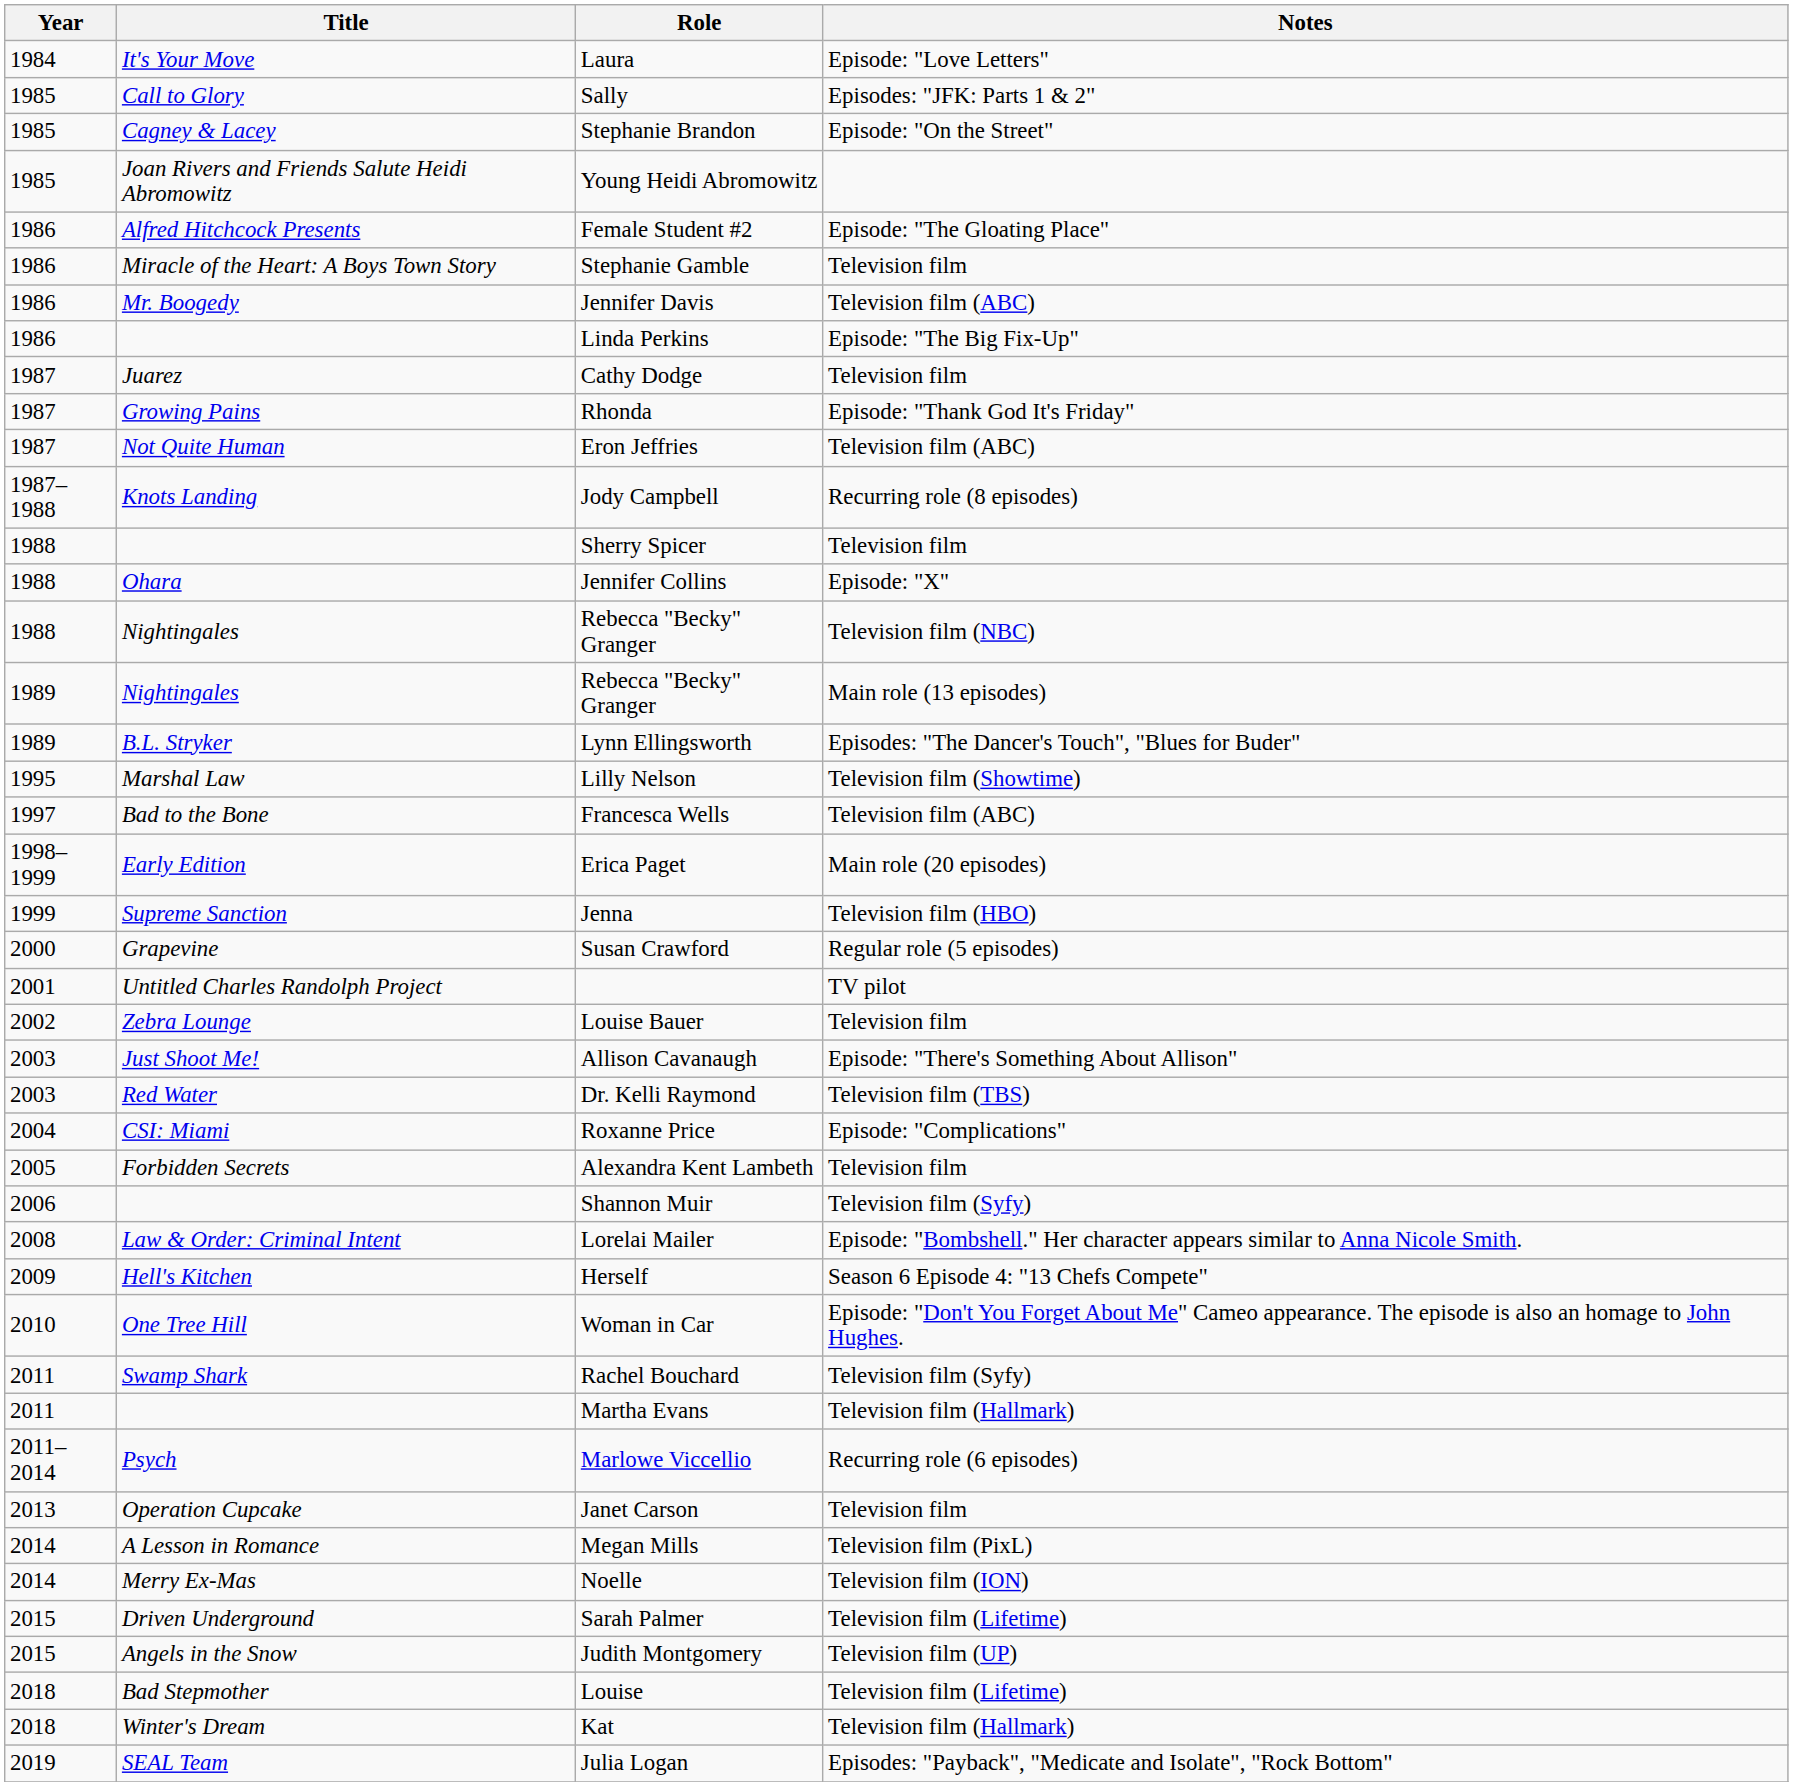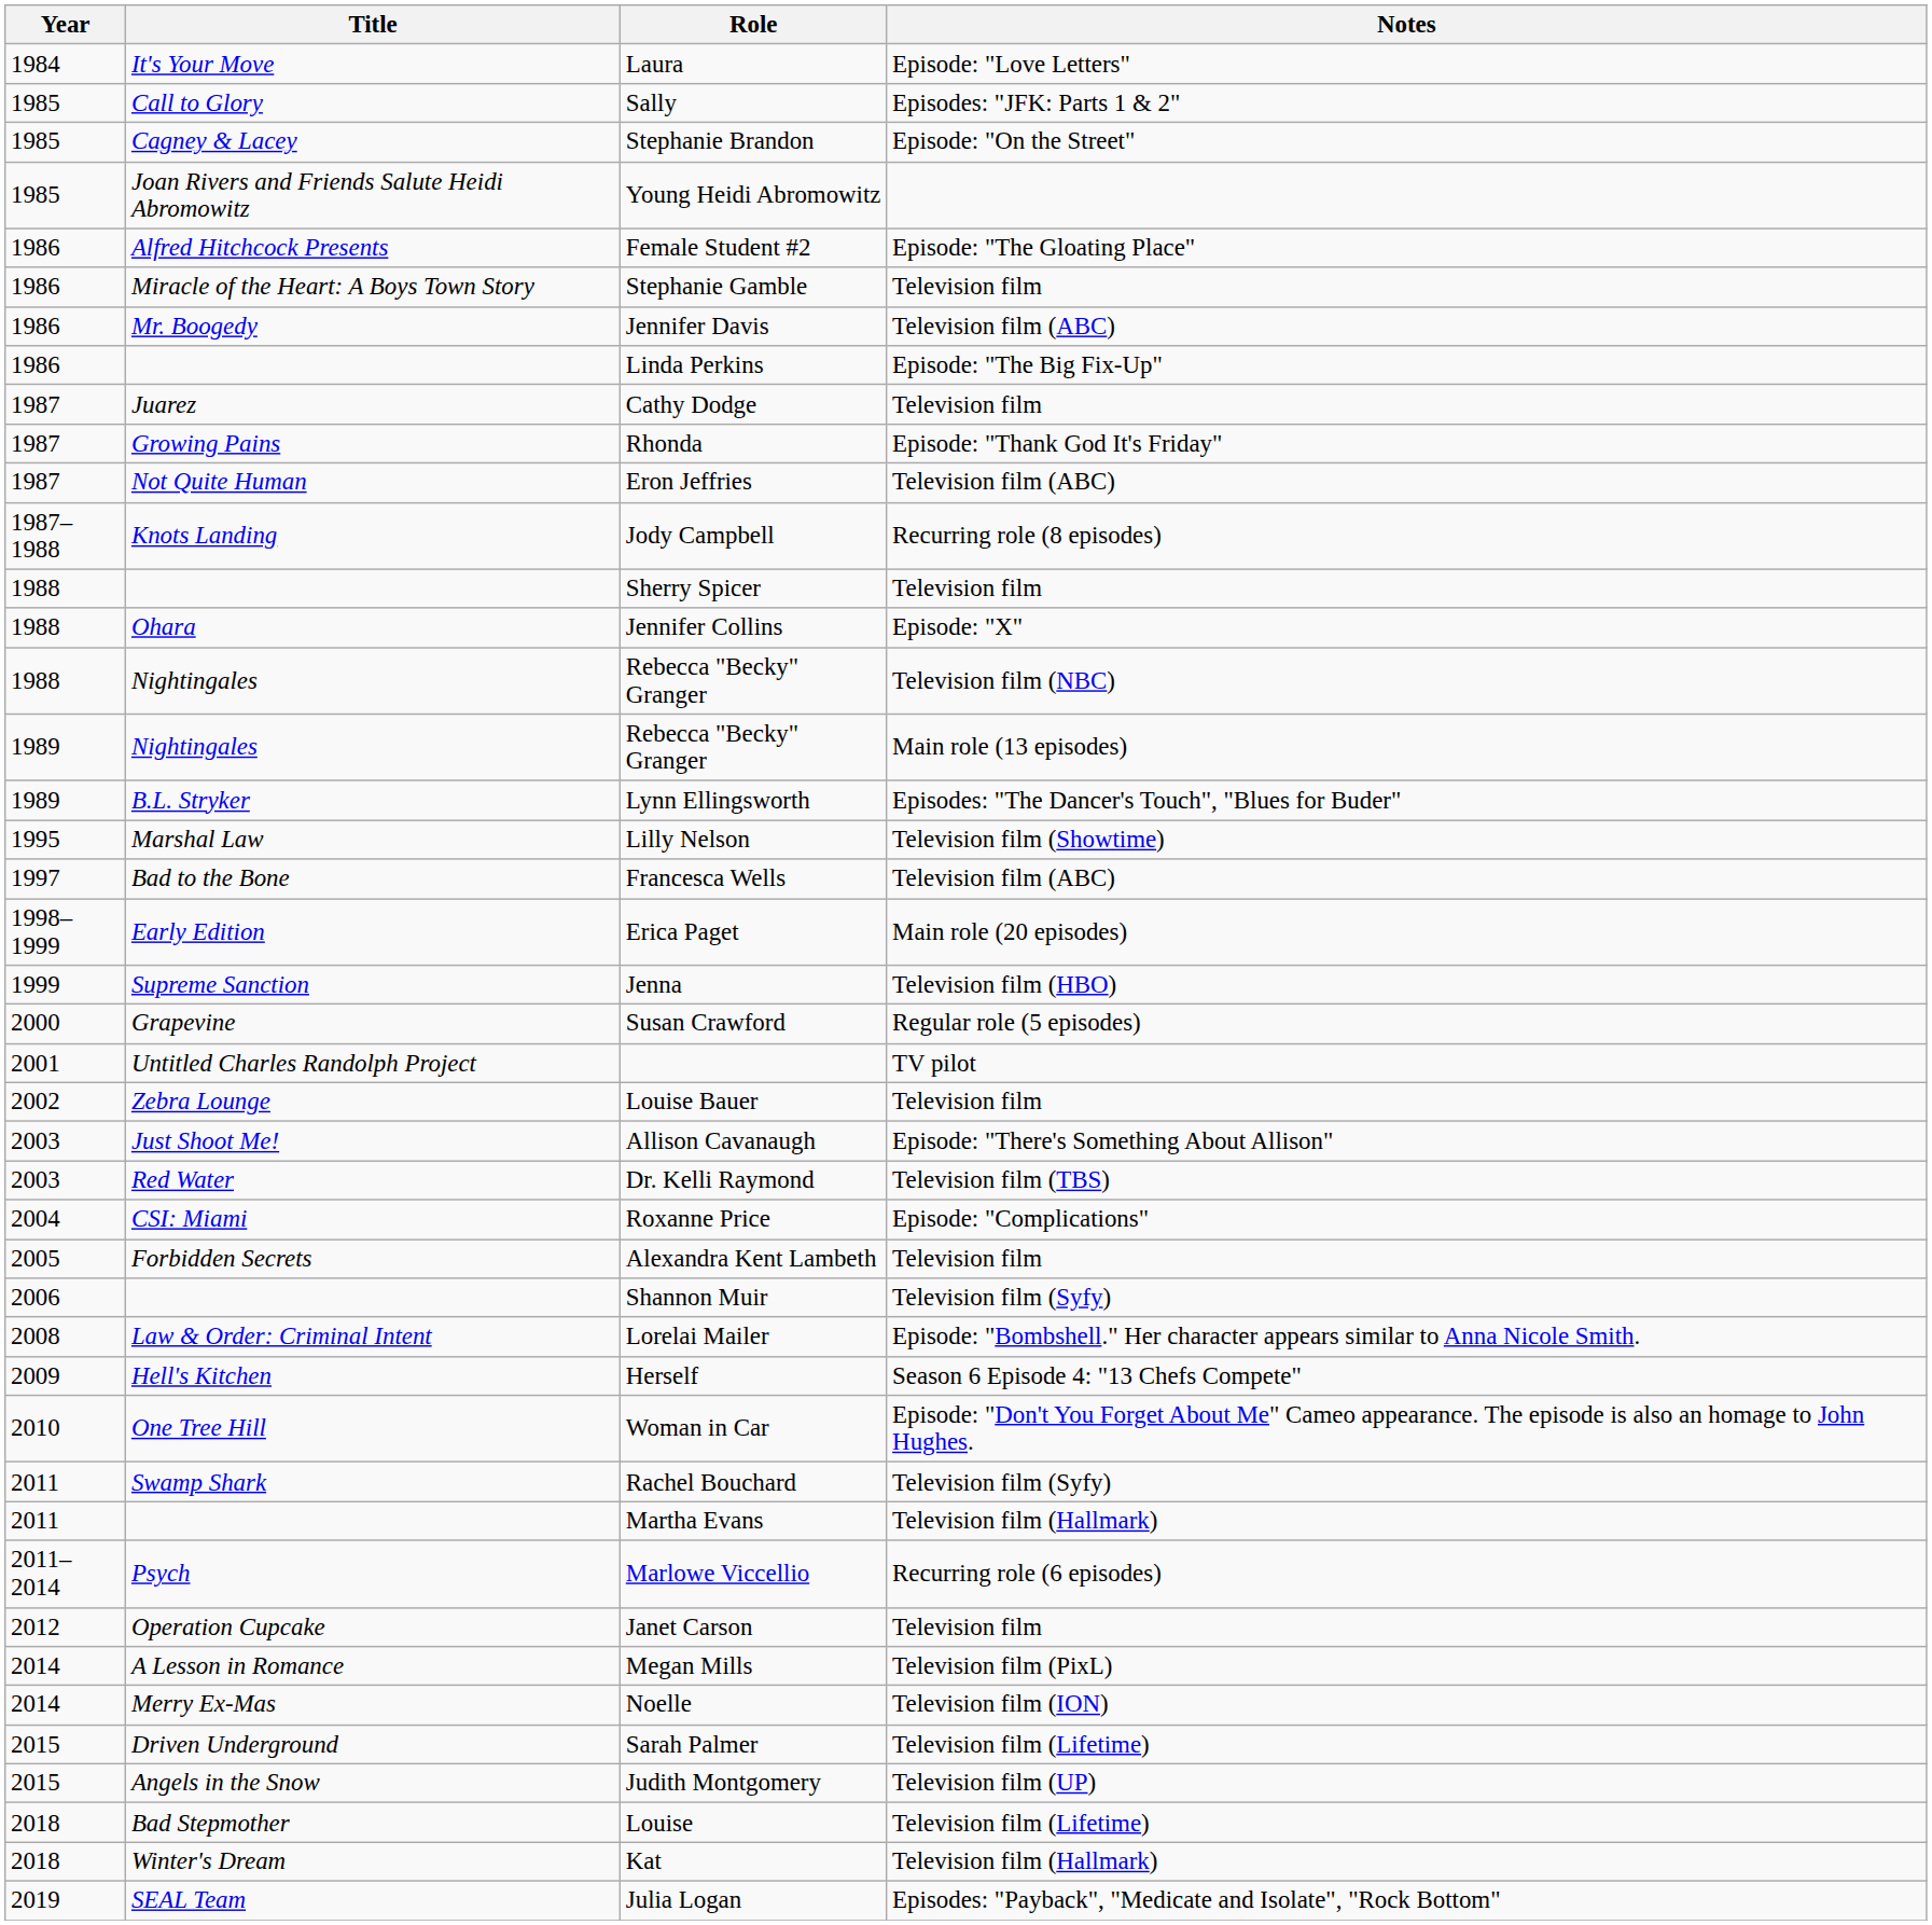 <table class="wikitable sortable">
 <tr>
 <th>Year</th>
 <th>Title</th>
 <th>Role</th>
 <th class="unsortable">Notes</th>
 </tr>
 <tr>
 <td>1984</td>
 <td><em><a href='#'>It's Your Move</a></em></td>
 <td>Laura</td>
 <td>Episode: "Love Letters"</td>
 </tr>
 <tr>
 <td>1985</td>
 <td><em><a href='#'>Call to Glory</a></em></td>
 <td>Sally</td>
 <td>Episodes: "JFK: Parts 1 & 2"</td>
 </tr>
 <tr>
 <td>1985</td>
 <td><em><a href='#'>Cagney & Lacey</a></em></td>
 <td>Stephanie Brandon</td>
 <td>Episode: "On the Street"</td>
 </tr>
 <tr>
 <td>1985</td>
 <td><em>Joan Rivers and Friends Salute Heidi Abromowitz</em></td>
 <td>Young Heidi Abromowitz</td>
 </tr>
 <tr>
 <td>1986</td>
 <td><em><a href='#'>Alfred Hitchcock Presents</a></em></td>
 <td>Female Student #2</td>
 <td>Episode: "The Gloating Place"</td>
 </tr>
 <tr>
 <td>1986</td>
 <td><em>Miracle of the Heart: A Boys Town Story</em></td>
 <td>Stephanie Gamble</td>
 <td>Television film</td>
 </tr>
 <tr>
 <td>1986</td>
 <td><em><a href='#'>Mr. Boogedy</a></em></td>
 <td>Jennifer Davis</td>
 <td>Television film (<a href='#'>ABC</a>)</td>
 </tr>
 <tr>
 <td>1986</td>
 <td><em></em></td>
 <td>Linda Perkins</td>
 <td>Episode: "The Big Fix-Up"</td>
 </tr>
 <tr>
 <td>1987</td>
 <td><em>Juarez</em></td>
 <td>Cathy Dodge</td>
 <td>Television film</td>
 </tr>
 <tr>
 <td>1987</td>
 <td><em><a href='#'>Growing Pains</a></em></td>
 <td>Rhonda</td>
 <td>Episode: "Thank God It's Friday"</td>
 </tr>
 <tr>
 <td>1987</td>
 <td><em><a href='#'>Not Quite Human</a></em></td>
 <td>Eron Jeffries</td>
 <td>Television film (ABC)</td>
 </tr>
 <tr>
 <td>1987–1988</td>
 <td><em><a href='#'>Knots Landing</a></em></td>
 <td>Jody Campbell</td>
 <td>Recurring role (8 episodes)</td>
 </tr>
 <tr>
 <td>1988</td>
 <td><em></em></td>
 <td>Sherry Spicer</td>
 <td>Television film</td>
 </tr>
 <tr>
 <td>1988</td>
 <td><em><a href='#'>Ohara</a></em></td>
 <td>Jennifer Collins</td>
 <td>Episode: "X"</td>
 </tr>
 <tr>
 <td>1988</td>
 <td><em>Nightingales</em></td>
 <td>Rebecca "Becky" Granger</td>
 <td>Television film (<a href='#'>NBC</a>)</td>
 </tr>
 <tr>
 <td>1989</td>
 <td><em><a href='#'>Nightingales</a></em></td>
 <td>Rebecca "Becky" Granger</td>
 <td>Main role (13 episodes)</td>
 </tr>
 <tr>
 <td>1989</td>
 <td><em><a href='#'>B.L. Stryker</a></em></td>
 <td>Lynn Ellingsworth</td>
 <td>Episodes: "The Dancer's Touch", "Blues for Buder"</td>
 </tr>
 <tr>
 <td>1995</td>
 <td><em>Marshal Law</em></td>
 <td>Lilly Nelson</td>
 <td>Television film (<a href='#'>Showtime</a>)</td>
 </tr>
 <tr>
 <td>1997</td>
 <td><em>Bad to the Bone</em></td>
 <td>Francesca Wells</td>
 <td>Television film (ABC)</td>
 </tr>
 <tr>
 <td>1998–1999</td>
 <td><em><a href='#'>Early Edition</a></em></td>
 <td>Erica Paget</td>
 <td>Main role (20 episodes)</td>
 </tr>
 <tr>
 <td>1999</td>
 <td><em><a href='#'>Supreme Sanction</a></em></td>
 <td>Jenna</td>
 <td>Television film (<a href='#'>HBO</a>)</td>
 </tr>
 <tr>
 <td>2000</td>
 <td><em>Grapevine</em></td>
 <td>Susan Crawford</td>
 <td>Regular role (5 episodes)</td>
 </tr>
 <tr>
 <td>2001</td>
 <td><em>Untitled Charles Randolph Project</em></td>
 <td></td>
 <td>TV pilot</td>
 </tr>
 <tr>
 <td>2002</td>
 <td><em><a href='#'>Zebra Lounge</a></em></td>
 <td>Louise Bauer</td>
 <td>Television film</td>
 </tr>
 <tr>
 <td>2003</td>
 <td><em><a href='#'>Just Shoot Me!</a></em></td>
 <td>Allison Cavanaugh</td>
 <td>Episode: "There's Something About Allison"</td>
 </tr>
 <tr>
 <td>2003</td>
 <td><em><a href='#'>Red Water</a></em></td>
 <td>Dr. Kelli Raymond</td>
 <td>Television film (<a href='#'>TBS</a>)</td>
 </tr>
 <tr>
 <td>2004</td>
 <td><em><a href='#'>CSI: Miami</a></em></td>
 <td>Roxanne Price</td>
 <td>Episode: "Complications"</td>
 </tr>
 <tr>
 <td>2005</td>
 <td><em>Forbidden Secrets</em></td>
 <td>Alexandra Kent Lambeth</td>
 <td>Television film</td>
 </tr>
 <tr>
 <td>2006</td>
 <td><em></em></td>
 <td>Shannon Muir</td>
 <td>Television film (<a href='#'>Syfy</a>)</td>
 </tr>
 <tr>
 <td>2008</td>
 <td><em><a href='#'>Law & Order: Criminal Intent</a></em></td>
 <td>Lorelai Mailer</td>
 <td>Episode: "<a href='#'>Bombshell</a>." Her character appears similar to <a href='#'>Anna Nicole Smith</a>.</td>
 </tr>
 <tr>
 <td>2009</td>
 <td><em><a href='#'>Hell's Kitchen</a></em></td>
 <td>Herself</td>
 <td>Season 6 Episode 4: "13 Chefs Compete"</td>
 </tr>
 <tr>
 <td>2010</td>
 <td><em><a href='#'>One Tree Hill</a></em></td>
 <td>Woman in Car</td>
 <td>Episode: "<a href='#'>Don't You Forget About Me</a>" Cameo appearance. The episode is also an homage to <a href='#'>John Hughes</a>.</td>
 </tr>
 <tr>
 <td>2011</td>
 <td><em><a href='#'>Swamp Shark</a></em></td>
 <td>Rachel Bouchard</td>
 <td>Television film (Syfy)</td>
 </tr>
 <tr>
 <td>2011</td>
 <td><em></em></td>
 <td>Martha Evans</td>
 <td>Television film (<a href='#'>Hallmark</a>)</td>
 </tr>
 <tr>
 <td>2011–2014</td>
 <td><em><a href='#'>Psych</a></em></td>
 <td><a href='#'>Marlowe Viccellio</a></td>
 <td>Recurring role (6 episodes)</td>
 </tr>
 <tr>
-<td>2013</td>
+<td>2012</td>
 <td><em>Operation Cupcake</em></td>
 <td>Janet Carson</td>
 <td>Television film</td>
 </tr>
 <tr>
 <td>2014</td>
 <td><em>A Lesson in Romance</em></td>
 <td>Megan Mills</td>
 <td>Television film (PixL)</td>
 </tr>
 <tr>
 <td>2014</td>
 <td><em>Merry Ex-Mas</em></td>
 <td>Noelle</td>
 <td>Television film (<a href='#'>ION</a>)</td>
 </tr>
 <tr>
 <td>2015</td>
 <td><em>Driven Underground</em></td>
 <td>Sarah Palmer</td>
 <td>Television film (<a href='#'>Lifetime</a>)</td>
 </tr>
 <tr>
 <td>2015</td>
 <td><em>Angels in the Snow</em></td>
 <td>Judith Montgomery</td>
 <td>Television film (<a href='#'>UP</a>)</td>
 </tr>
 <tr>
 <td>2018</td>
 <td><em>Bad Stepmother</em></td>
 <td>Louise</td>
 <td>Television film (<a href='#'>Lifetime</a>)</td>
 </tr>
 <tr>
 <td>2018</td>
 <td><em>Winter's Dream</em></td>
 <td>Kat</td>
 <td>Television film (<a href='#'>Hallmark</a>)</td>
 </tr>
 <tr>
 <td>2019</td>
 <td><em><a href='#'>SEAL Team</a></em></td>
 <td>Julia Logan</td>
 <td>Episodes: "Payback", "Medicate and Isolate", "Rock Bottom"</td>
 </tr>
 <tr>
 </tr>
 </table>
